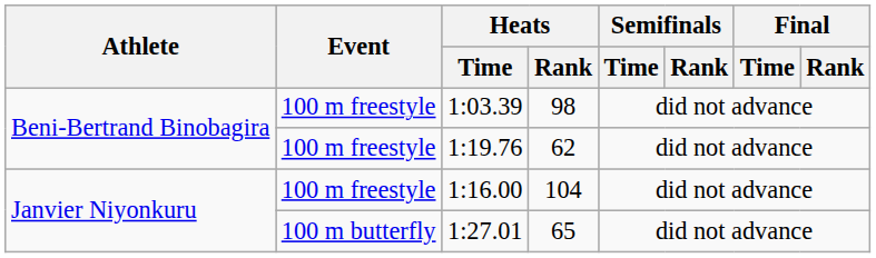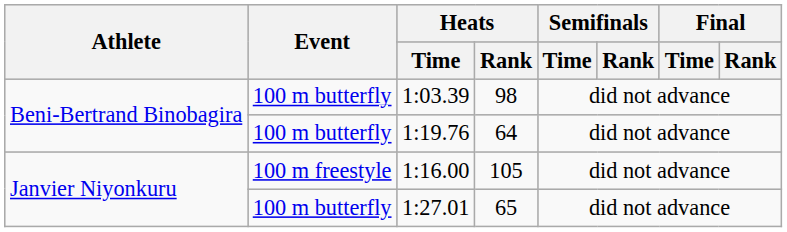 <table class=wikitable style="font-size:90%">
 <tr>
 <th rowspan="2">Athlete</th>
 <th rowspan="2">Event</th>
 <th colspan="2">Heats</th>
 <th colspan="2">Semifinals</th>
 <th colspan="2">Final</th>
 </tr>
 <tr>
 <th>Time</th>
 <th>Rank</th>
 <th>Time</th>
 <th>Rank</th>
 <th>Time</th>
 <th>Rank</th>
 </tr>
 <tr>
 <td rowspan="2"><a href='#'>Beni-Bertrand Binobagira</a></td>
-<td><a href='#'>100 m freestyle</a></td>
+<td><a href='#'>100 m butterfly</a></td>
 <td align=center>1:03.39</td>
 <td align=center>98</td>
 <td align=center colspan=4>did not advance</td>
 </tr>
 <tr>
-<td><a href='#'>100 m freestyle</a></td>
+<td><a href='#'>100 m butterfly</a></td>
 <td align=center>1:19.76</td>
-<td align=center>62</td>
+<td align=center>64</td>
 <td align=center colspan=4>did not advance</td>
 </tr>
 <tr>
 <td rowspan="2"><a href='#'>Janvier Niyonkuru</a></td>
 <td><a href='#'>100 m freestyle</a></td>
 <td align=center>1:16.00</td>
-<td align=center>104</td>
+<td align=center>105</td>
 <td align=center colspan=4>did not advance</td>
 </tr>
 <tr>
 <td><a href='#'>100 m butterfly</a></td>
 <td align=center>1:27.01</td>
 <td align=center>65</td>
 <td align=center colspan=4>did not advance</td>
 </tr>
 </table>
